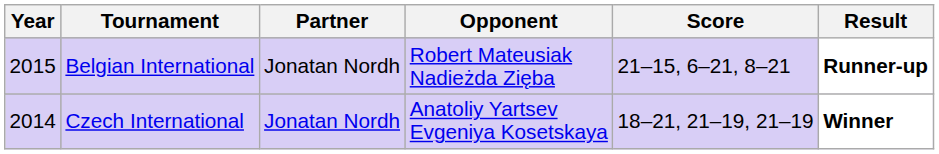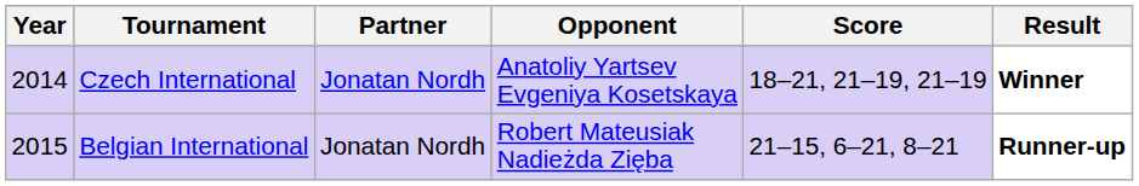 <table class="sortable wikitable" style="font-size: 90%;">
 <tr>
 <th>Year</th>
 <th>Tournament</th>
 <th>Partner</th>
 <th>Opponent</th>
 <th>Score</th>
 <th>Result</th>
 </tr>
 <tr style="background:#D8CEF6">
+<td align="center">2014</td>
+<td align="left"><a href='#'>Czech International</a></td>
+<td align="left"> <a href='#'>Jonatan Nordh</a></td>
+<td align="left"> <a href='#'>Anatoliy Yartsev</a><br> <a href='#'>Evgeniya Kosetskaya</a></td>
+<td align="left">18–21, 21–19, 21–19</td>
+<td style="text-align:left; background:white"> <strong>Winner</strong></td>
+</tr>
+<tr style="background:#D8CEF6">
 <td align="center">2015</td>
 <td align="left"><a href='#'>Belgian International</a></td>
 <td align="left"> Jonatan Nordh</td>
 <td align="left"> <a href='#'>Robert Mateusiak</a><br> <a href='#'>Nadieżda Zięba</a></td>
 <td align="left">21–15, 6–21, 8–21</td>
 <td style="text-align:left; background:white"> <strong>Runner-up</strong></td>
 </tr>
-<tr style="background:#D8CEF6">
-<td align="center">2014</td>
-<td align="left"><a href='#'>Czech International</a></td>
-<td align="left"> <a href='#'>Jonatan Nordh</a></td>
-<td align="left"> <a href='#'>Anatoliy Yartsev</a><br> <a href='#'>Evgeniya Kosetskaya</a></td>
-<td align="left">18–21, 21–19, 21–19</td>
-<td style="text-align:left; background:white"> <strong>Winner</strong></td>
-</tr>
 </table>
